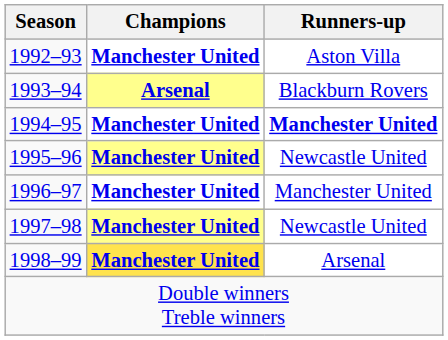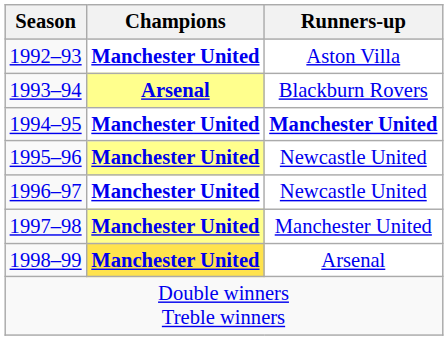 <table class="wikitable sortable" style="text-align:center;font-size:90%;float:right;margin-left:1em">
 <tr>
 <th>Season</th>
 <th>Champions</th>
 <th>Runners-up</th>
 </tr>
 <tr>
 <td><a href='#'>1992–93</a></td>
 <td style="background:#FFFFFF"><strong><a href='#'>Manchester United</a></strong></td>
 <td style="background:#FFFFFF"><a href='#'>Aston Villa</a></td>
 </tr>
 <tr>
 <td><a href='#'>1993–94</a></td>
 <td style="background:#FFFF8D"><strong><a href='#'>Arsenal</a></strong></td>
 <td style="background:#FFFFFF"><a href='#'>Blackburn Rovers</a></td>
 </tr>
 <tr>
 <td><a href='#'>1994–95</a></td>
 <td style="background:#FFFFFF"><strong><a href='#'>Manchester United</a></strong></td>
 <td style="background:#FFFFFF"><strong><a href='#'>Manchester United</a></strong></td>
 </tr>
 <tr>
 <td><a href='#'>1995–96</a></td>
 <td style="background:#FFFF8D"><strong><a href='#'>Manchester United</a></strong></td>
 <td style="background:#FFFFFF"><a href='#'>Newcastle United</a></td>
 </tr>
 <tr>
 <td><a href='#'>1996–97</a></td>
 <td style="background:#FFFFFF"><strong><a href='#'>Manchester United</a></strong></td>
-<td style="background:#FFFFFF"><a href='#'>Manchester United</a></td>
+<td style="background:#FFFFFF"><a href='#'>Newcastle United</a></td>
 </tr>
 <tr>
 <td><a href='#'>1997–98</a></td>
 <td style="background:#FFFF8D"><strong><a href='#'>Manchester United</a></strong></td>
-<td style="background:#FFFFFF"><a href='#'>Newcastle United</a></td>
+<td style="background:#FFFFFF"><a href='#'>Manchester United</a></td>
 </tr>
 <tr>
 <td><a href='#'>1998–99</a></td>
 <td style="background:#FFE34D"><strong><a href='#'>Manchester United</a></strong></td>
 <td style="background:#FFFFFF"><a href='#'>Arsenal</a></td>
 </tr>
 <tr class="sortbottom">
 <td colspan="3"> <a href='#'>Double winners</a><br> <a href='#'>Treble winners</a></td>
 </tr>
 </table>
